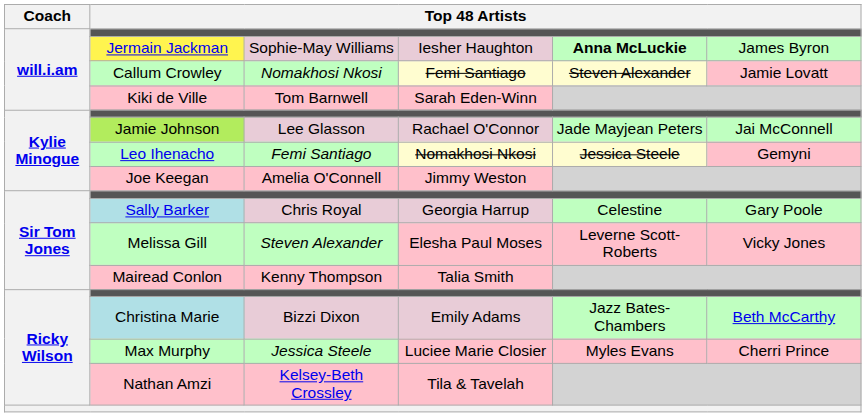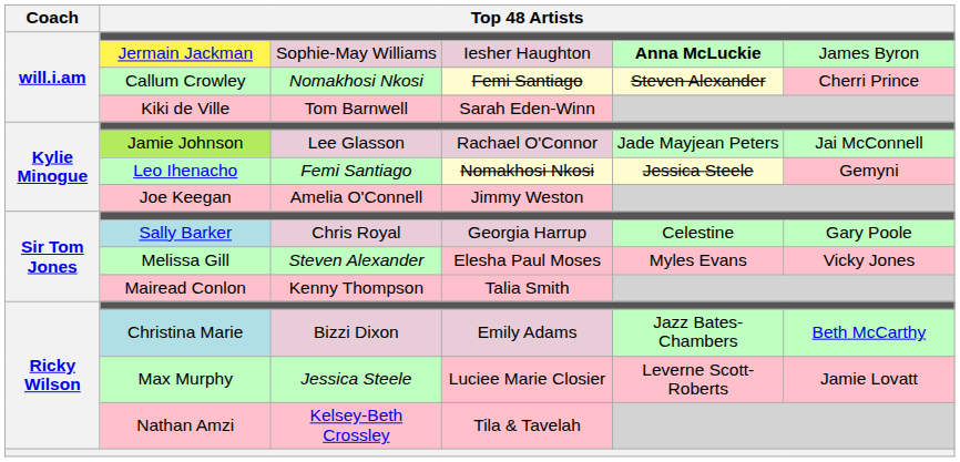 <table class="wikitable" style="text-align:center; width:100%;">
 <tr>
 <th style="width:10%;">Coach</th>
 <th style="width:90%;" colspan="5">Top 48 Artists</th>
 </tr>
 <tr>
 <th rowspan="4"><a href='#'>will.i.am</a></th>
 <td colspan="5" style="background:#555;"></td>
 </tr>
 <tr>
 <td style="width:18%; background:#FFF44F;"><a href='#'>Jermain Jackman</a></td>
 <td style="width:18%; background:#E8CCD7;">Sophie-May Williams</td>
 <td style="width:18%; background:#E8CCD7;">Iesher Haughton</td>
 <td style="width:18%; background:#bfffc0;"><strong>Anna McLuckie</strong></td>
 <td style="width:18%; background:#bfffc0;">James Byron</td>
 </tr>
 <tr>
 <td style="background:#BFFFC0;">Callum Crowley</td>
 <td style="background:#BFFFC0;"><em>Nomakhosi Nkosi</em></td>
 <td style="background:#FFFDD0;"><s>Femi Santiago</s></td>
 <td style="background:#FFFDD0;"><s>Steven Alexander</s></td>
-<td style="background:pink;">Jamie Lovatt</td>
+<td style="background:pink;">Cherri Prince</td>
 </tr>
 <tr>
 <td style="background:pink;">Kiki de Ville</td>
 <td style="width:18%; background:pink;">Tom Barnwell</td>
 <td style="width:18%; background:pink;">Sarah Eden-Winn</td>
 <td colspan="2" style="background:lightgrey;"></td>
 </tr>
 <tr>
 <th rowspan="4"><a href='#'>Kylie Minogue</a></th>
 <td colspan="5" style="background:#555;"></td>
 </tr>
 <tr>
 <td style="background:#B2EC5D;">Jamie Johnson</td>
 <td style="background:#E8CCD7;">Lee Glasson</td>
 <td style="background:#E8CCD7;">Rachael O'Connor</td>
 <td style="background:#BFFFC0;">Jade Mayjean Peters</td>
 <td style="background:#BFFFC0;">Jai McConnell</td>
 </tr>
 <tr>
 <td style="background:#BFFFC0;"><a href='#'>Leo Ihenacho</a></td>
 <td style="background:#BFFFC0;"><em>Femi Santiago</em></td>
 <td style="background:#FFFDD0;"><s>Nomakhosi Nkosi</s></td>
 <td style="background:#FFFDD0;"><s>Jessica Steele</s></td>
 <td style="background:pink;">Gemyni</td>
 </tr>
 <tr>
 <td style="background:pink;">Joe Keegan</td>
 <td style="background:pink;">Amelia O'Connell</td>
 <td style="background:pink;">Jimmy Weston</td>
 <td colspan="2" style="background:lightgrey;"></td>
 </tr>
 <tr>
 <th rowspan="4"><a href='#'>Sir Tom Jones</a></th>
 <td colspan="5" style="background:#555;"></td>
 </tr>
 <tr>
 <td style="background:#B0E0E6;"><a href='#'>Sally Barker</a></td>
 <td style="background:#E8CCD7;">Chris Royal</td>
 <td style="background:#E8CCD7;">Georgia Harrup</td>
 <td style="background:#BFFFC0;">Celestine</td>
 <td style="background:#BFFFC0;">Gary Poole</td>
 </tr>
 <tr>
 <td style="background:#BFFFC0;">Melissa Gill</td>
 <td style="background:#BFFFC0;"><em>Steven Alexander</em></td>
 <td style="background:pink;">Elesha Paul Moses</td>
-<td style="background:pink;">Leverne Scott-Roberts</td>
+<td style="background:pink;">Myles Evans</td>
 <td style="background:pink;">Vicky Jones</td>
 </tr>
 <tr>
 <td style="background:pink;">Mairead Conlon</td>
 <td style="background:pink;">Kenny Thompson</td>
 <td style="background:pink;">Talia Smith</td>
 <td colspan="2" style="background:lightgrey;"></td>
 </tr>
 <tr>
 <th rowspan="4"><a href='#'>Ricky Wilson</a></th>
 <td colspan="5" style="background:#555;"></td>
 </tr>
 <tr>
 <td style="background:#B0E0E6;">Christina Marie</td>
 <td style="background:#E8CCD7;">Bizzi Dixon</td>
 <td style="background:#E8CCD7;">Emily Adams</td>
 <td style="background:#BFFFC0;">Jazz Bates-Chambers</td>
 <td style="background:#BFFFC0;"><a href='#'>Beth McCarthy</a></td>
 </tr>
 <tr>
 <td style="background:#BFFFC0;">Max Murphy</td>
 <td style="background:#BFFFC0;"><em>Jessica Steele</em></td>
 <td style="background:pink;">Luciee Marie Closier</td>
-<td style="background:pink;">Myles Evans</td>
-<td style="background:pink;">Cherri Prince</td>
+<td style="background:pink;">Leverne Scott-Roberts</td>
+<td style="background:pink;">Jamie Lovatt</td>
 </tr>
 <tr>
 <td style="background:pink;">Nathan Amzi</td>
 <td style="background:pink;"><a href='#'>Kelsey-Beth Crossley</a></td>
 <td style="background:pink;">Tila & Tavelah</td>
 <td colspan="2" style="background:lightgrey;"></td>
 </tr>
 <tr>
 <th style="font-size:90%; line-height:12px;" colspan="6"><small></small></th>
 </tr>
 </table>
